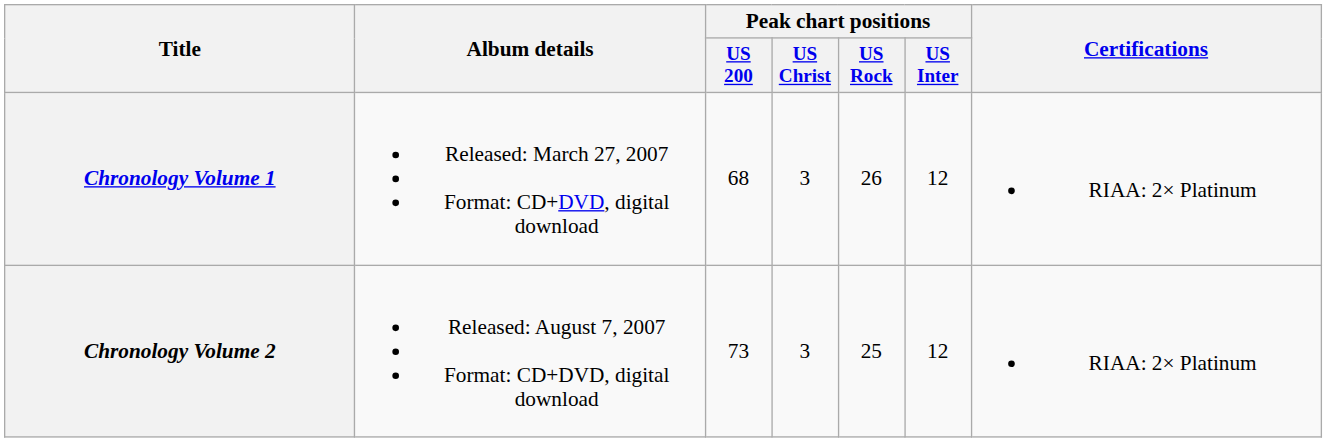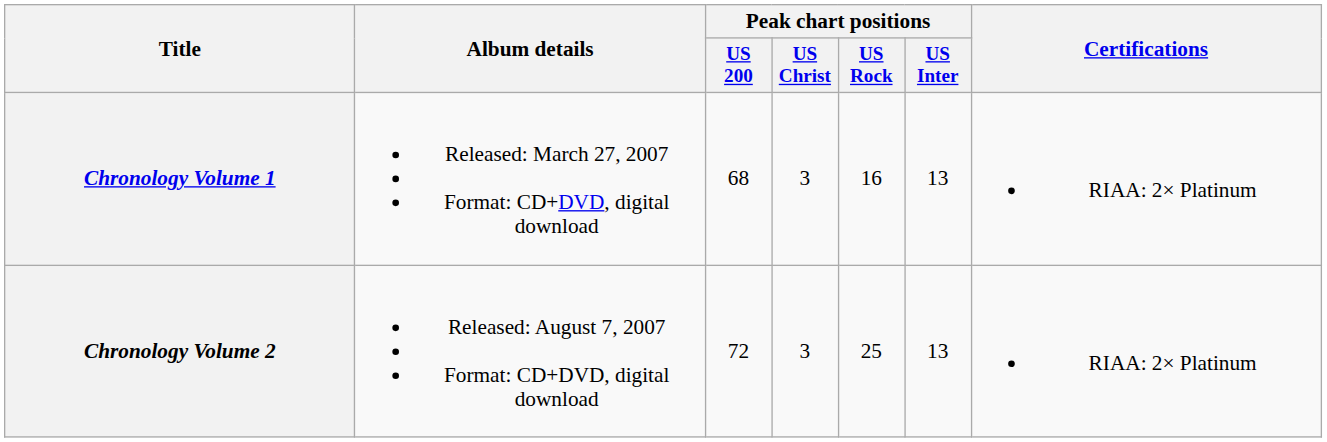 <table class="wikitable plainrowheaders" style="text-align:center;">
 <tr>
 <th scope="col" rowspan="2" style="width:16em;">Title</th>
 <th scope="col" rowspan="2" style="width:16em;">Album details</th>
 <th scope="col" colspan="4">Peak chart positions</th>
 <th scope="col" rowspan="2" style="width:16em;"><a href='#'>Certifications</a></th>
 </tr>
 <tr>
 <th style="width:3em; font-size:90%"><a href='#'>US<br>200</a><br></th>
 <th style="width:3em; font-size:90%"><a href='#'>US<br>Christ</a><br></th>
 <th style="width:3em; font-size:90%"><a href='#'>US<br>Rock</a><br></th>
 <th style="width:3em; font-size:90%"><a href='#'>US<br>Inter</a></th>
 </tr>
 <tr>
 <th scope="row"><em><a href='#'>Chronology Volume 1</a></em></th>
 <td><br><ul><li>Released: March 27, 2007</li><li></li><li>Format: CD+<a href='#'>DVD</a>, digital download</li></ul></td>
 <td>68</td>
 <td>3</td>
-<td>26</td>
-<td>12</td>
+<td>16</td>
+<td>13</td>
 <td><br><ul><li>RIAA: 2× Platinum</li></ul></td>
 </tr>
 <tr>
 <th scope="row"><em>Chronology Volume 2</em></th>
 <td><br><ul><li>Released: August 7, 2007</li><li></li><li>Format: CD+DVD, digital download</li></ul></td>
-<td>73</td>
+<td>72</td>
 <td>3</td>
 <td>25</td>
-<td>12</td>
+<td>13</td>
 <td><br><ul><li>RIAA: 2× Platinum</li></ul></td>
 </tr>
 </table>
